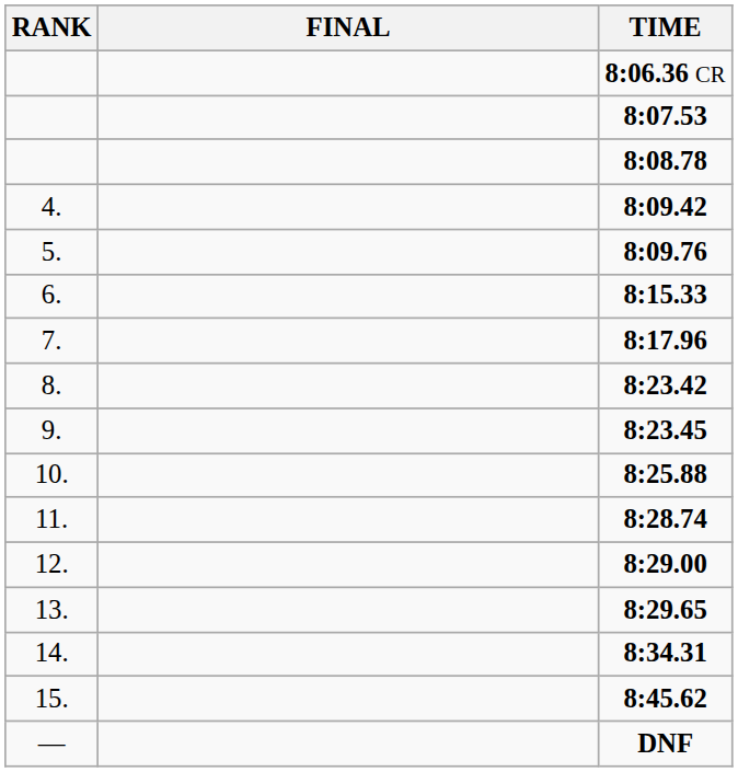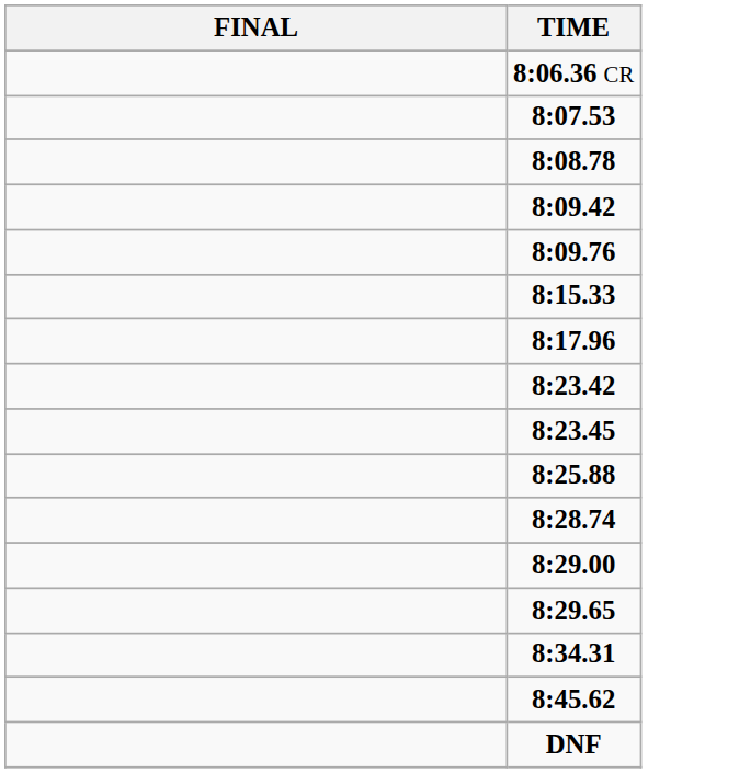 <table class="wikitable" style="border-collapse: collapse; font-size: 90%;">
 <tr>
-<th>RANK</th>
 <th align="left" style="width: 18em">FINAL</th>
 <th>TIME</th>
 </tr>
 <tr>
-<td align="center"></td>
 <td></td>
 <td align="center"><strong>8:06.36</strong> <small>CR</small></td>
 </tr>
 <tr>
-<td align="center"></td>
 <td></td>
 <td align="center"><strong>8:07.53</strong></td>
 </tr>
 <tr>
-<td align="center"></td>
 <td></td>
 <td align="center"><strong>8:08.78</strong></td>
 </tr>
 <tr>
-<td align="center">4.</td>
 <td></td>
 <td align="center"><strong>8:09.42</strong></td>
 </tr>
 <tr>
-<td align="center">5.</td>
 <td></td>
 <td align="center"><strong>8:09.76</strong></td>
 </tr>
 <tr>
-<td align="center">6.</td>
 <td></td>
 <td align="center"><strong>8:15.33</strong></td>
 </tr>
 <tr>
-<td align="center">7.</td>
 <td></td>
 <td align="center"><strong>8:17.96</strong></td>
 </tr>
 <tr>
-<td align="center">8.</td>
 <td></td>
 <td align="center"><strong>8:23.42</strong></td>
 </tr>
 <tr>
-<td align="center">9.</td>
 <td></td>
 <td align="center"><strong>8:23.45</strong></td>
 </tr>
 <tr>
-<td align="center">10.</td>
 <td></td>
 <td align="center"><strong>8:25.88</strong></td>
 </tr>
 <tr>
-<td align="center">11.</td>
 <td></td>
 <td align="center"><strong>8:28.74</strong></td>
 </tr>
 <tr>
-<td align="center">12.</td>
 <td></td>
 <td align="center"><strong>8:29.00</strong></td>
 </tr>
 <tr>
-<td align="center">13.</td>
 <td></td>
 <td align="center"><strong>8:29.65</strong></td>
 </tr>
 <tr>
-<td align="center">14.</td>
 <td></td>
 <td align="center"><strong>8:34.31</strong></td>
 </tr>
 <tr>
-<td align="center">15.</td>
 <td></td>
 <td align="center"><strong>8:45.62</strong></td>
 </tr>
 <tr>
-<td align="center">—</td>
 <td></td>
 <td align="center"><strong>DNF</strong></td>
 </tr>
 </table>
